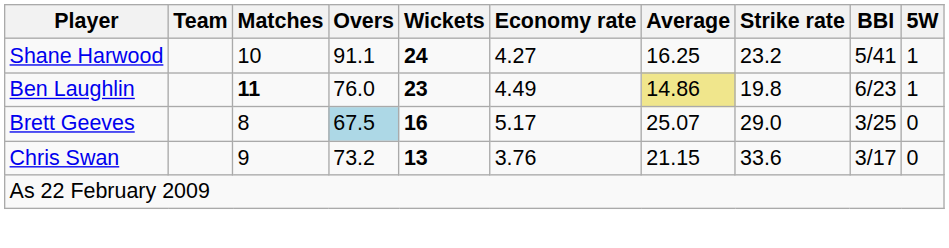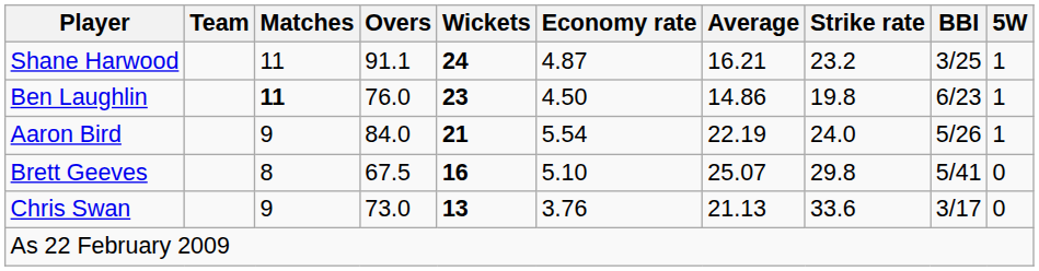 <table class="wikitable">
 <tr>
 <th>Player</th>
 <th>Team</th>
 <th>Matches</th>
 <th>Overs</th>
 <th>Wickets</th>
 <th>Economy rate</th>
 <th>Average</th>
 <th>Strike rate</th>
 <th>BBI</th>
 <th>5W</th>
 </tr>
 <tr>
 <td> <a href='#'>Shane Harwood</a></td>
 <td></td>
-<td>10</td>
+<td>11</td>
 <td>91.1</td>
 <td><strong>24</strong></td>
-<td>4.27</td>
-<td>16.25</td>
+<td>4.87</td>
+<td>16.21</td>
 <td>23.2</td>
-<td>5/41</td>
+<td>3/25</td>
 <td>1</td>
 </tr>
 <tr>
 <td> <a href='#'>Ben Laughlin</a></td>
 <td></td>
 <td><strong>11</strong></td>
 <td>76.0</td>
 <td><strong>23</strong></td>
-<td>4.49</td>
-<td style="background: khaki;">14.86</td>
+<td>4.50</td>
+<td>14.86</td>
 <td>19.8</td>
 <td>6/23</td>
+<td>1</td>
+</tr>
+<tr>
+<td> <a href='#'>Aaron Bird</a></td>
+<td></td>
+<td>9</td>
+<td>84.0</td>
+<td><strong>21</strong></td>
+<td>5.54</td>
+<td>22.19</td>
+<td>24.0</td>
+<td>5/26</td>
 <td>1</td>
 </tr>
 <tr>
 <td> <a href='#'>Brett Geeves</a></td>
 <td></td>
 <td>8</td>
-<td style="background: lightblue;">67.5</td>
+<td>67.5</td>
 <td><strong>16</strong></td>
-<td>5.17</td>
+<td>5.10</td>
 <td>25.07</td>
-<td>29.0</td>
-<td>3/25</td>
+<td>29.8</td>
+<td>5/41</td>
 <td>0</td>
 </tr>
 <tr>
 <td> <a href='#'>Chris Swan</a></td>
 <td></td>
 <td>9</td>
-<td>73.2</td>
+<td>73.0</td>
 <td><strong>13</strong></td>
 <td>3.76</td>
-<td>21.15</td>
+<td>21.13</td>
 <td>33.6</td>
 <td>3/17</td>
 <td>0</td>
 </tr>
 <tr>
 <td colspan=10>As 22 February 2009</td>
 </tr>
 </table>
